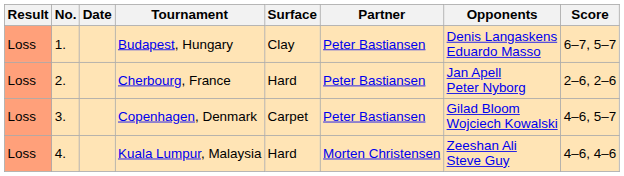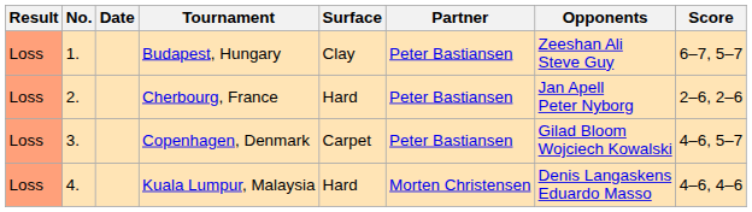 <table class="sortable wikitable">
 <tr>
 <th>Result</th>
 <th>No.</th>
 <th>Date</th>
 <th>Tournament</th>
 <th>Surface</th>
 <th>Partner</th>
 <th>Opponents</th>
 <th class="unsortable">Score</th>
 </tr>
 <tr style="background:moccasin;">
 <td bgcolor=FFA07A>Loss</td>
 <td>1.</td>
 <td></td>
 <td><a href='#'>Budapest</a>, Hungary</td>
 <td>Clay</td>
 <td> <a href='#'>Peter Bastiansen</a></td>
-<td> <a href='#'>Denis Langaskens</a><br> <a href='#'>Eduardo Masso</a></td>
+<td> <a href='#'>Zeeshan Ali</a><br> <a href='#'>Steve Guy</a></td>
 <td>6–7, 5–7</td>
 </tr>
 <tr style="background:moccasin;">
 <td bgcolor=FFA07A>Loss</td>
 <td>2.</td>
 <td></td>
 <td><a href='#'>Cherbourg</a>, France</td>
 <td>Hard</td>
 <td> <a href='#'>Peter Bastiansen</a></td>
 <td> <a href='#'>Jan Apell</a><br> <a href='#'>Peter Nyborg</a></td>
 <td>2–6, 2–6</td>
 </tr>
 <tr style="background:moccasin;">
 <td bgcolor=FFA07A>Loss</td>
 <td>3.</td>
 <td></td>
 <td><a href='#'>Copenhagen</a>, Denmark</td>
 <td>Carpet</td>
 <td> <a href='#'>Peter Bastiansen</a></td>
 <td> <a href='#'>Gilad Bloom</a><br> <a href='#'>Wojciech Kowalski</a></td>
 <td>4–6, 5–7</td>
 </tr>
 <tr style="background:moccasin;">
 <td bgcolor=FFA07A>Loss</td>
 <td>4.</td>
 <td></td>
 <td><a href='#'>Kuala Lumpur</a>, Malaysia</td>
 <td>Hard</td>
 <td> <a href='#'>Morten Christensen</a></td>
-<td> <a href='#'>Zeeshan Ali</a><br> <a href='#'>Steve Guy</a></td>
+<td> <a href='#'>Denis Langaskens</a><br> <a href='#'>Eduardo Masso</a></td>
 <td>4–6, 4–6</td>
 </tr>
 </table>
